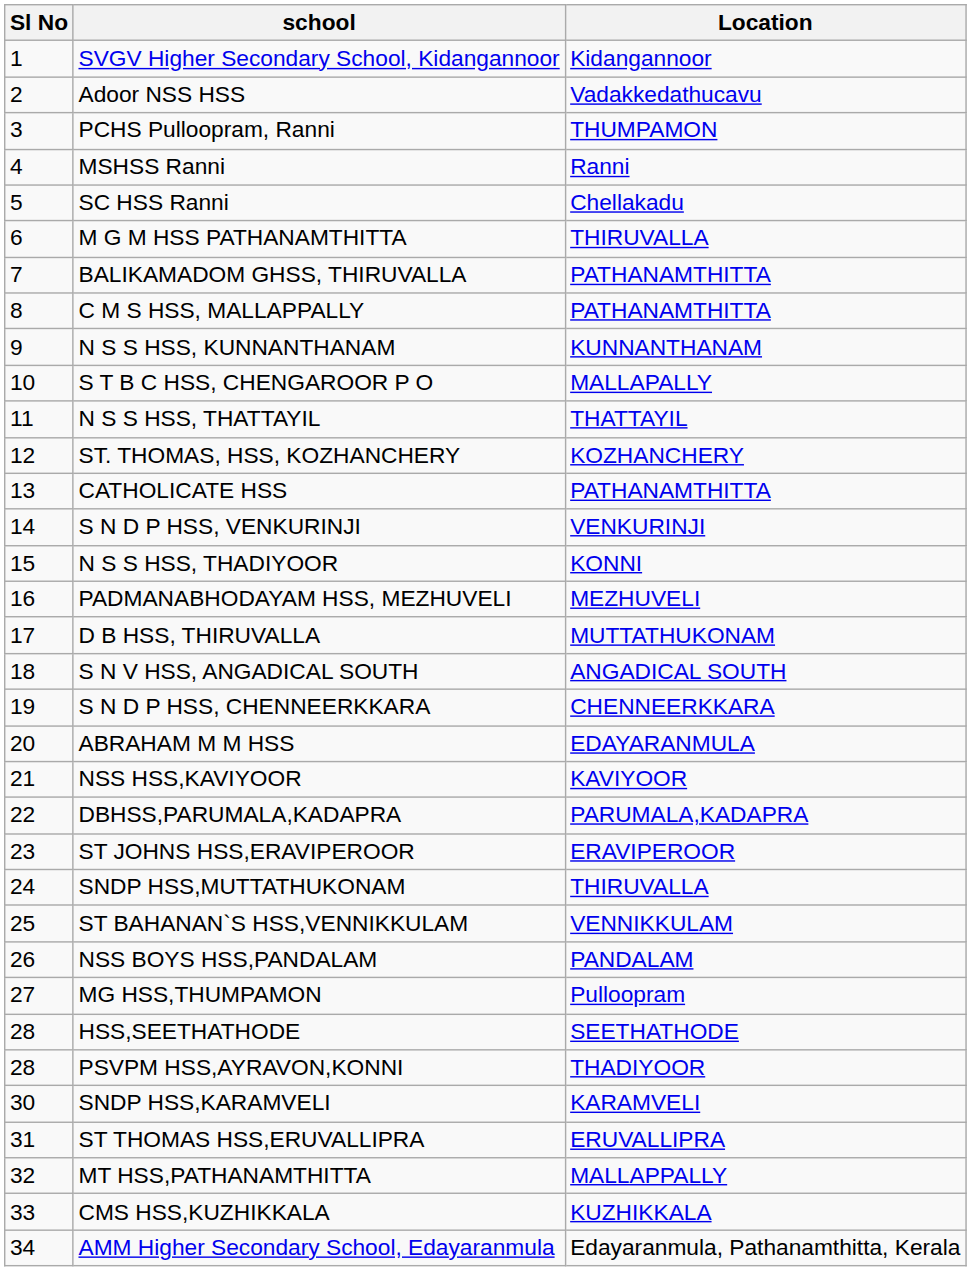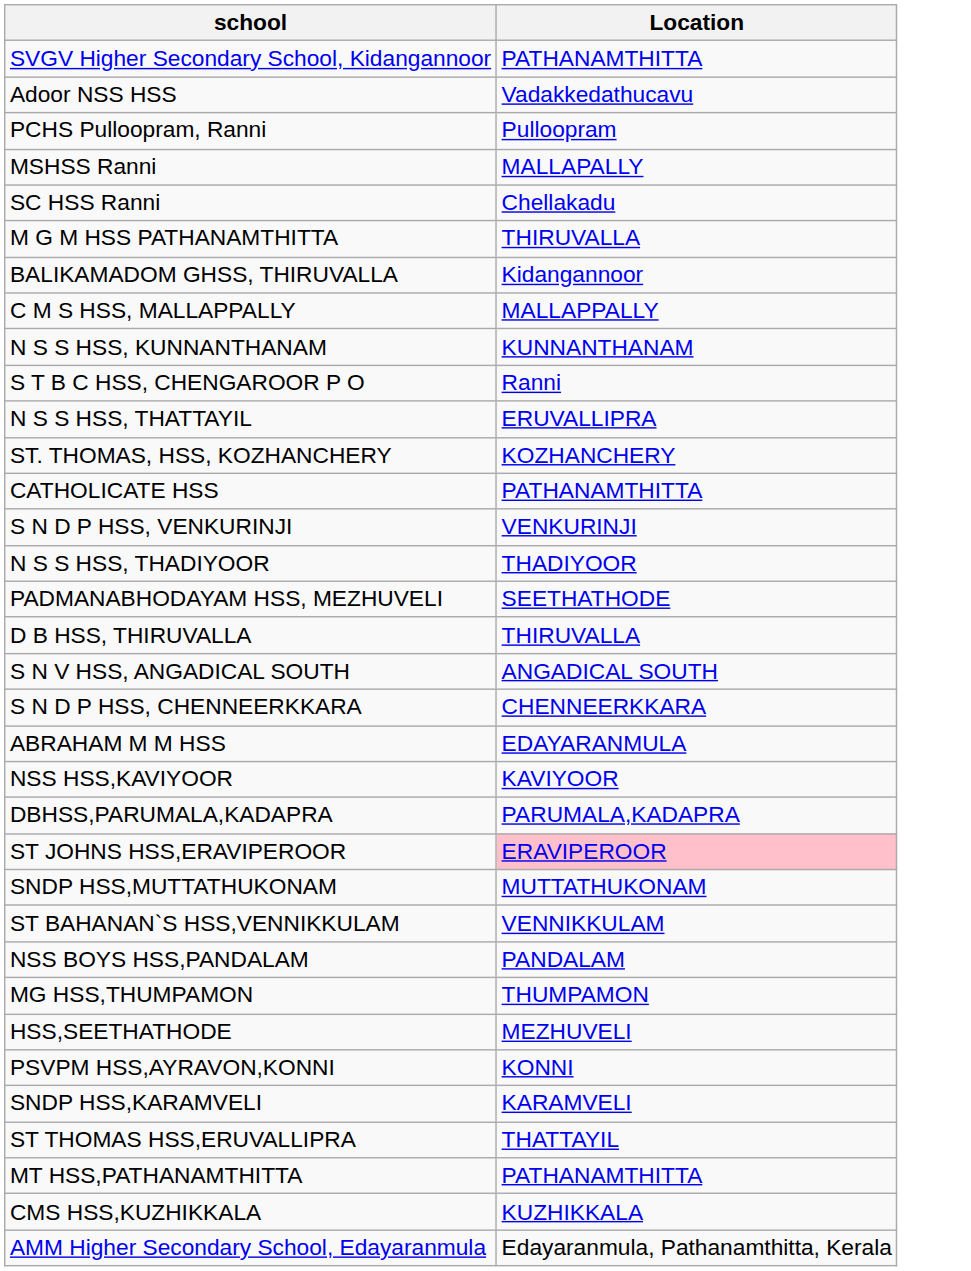 <table class="wikitable">
 <tr>
-<th>Sl No</th>
 <th>school</th>
 <th>Location</th>
 </tr>
 <tr>
-<td>1</td>
 <td><a href='#'>SVGV Higher Secondary School, Kidangannoor</a></td>
-<td><a href='#'>Kidangannoor</a></td>
+<td><a href='#'>PATHANAMTHITTA</a></td>
 </tr>
 <tr>
-<td>2</td>
 <td>Adoor NSS HSS</td>
 <td><a href='#'>Vadakkedathucavu</a></td>
 </tr>
 <tr>
-<td>3</td>
 <td>PCHS Pulloopram, Ranni</td>
-<td><a href='#'>THUMPAMON</a></td>
+<td><a href='#'>Pulloopram</a></td>
 </tr>
 <tr>
-<td>4</td>
 <td>MSHSS Ranni</td>
-<td><a href='#'>Ranni</a></td>
+<td><a href='#'>MALLAPALLY</a></td>
 </tr>
 <tr>
-<td>5</td>
 <td>SC HSS Ranni</td>
 <td><a href='#'>Chellakadu</a></td>
 </tr>
 <tr>
-<td>6</td>
 <td>M G M HSS PATHANAMTHITTA</td>
 <td><a href='#'>THIRUVALLA</a></td>
 </tr>
 <tr>
-<td>7</td>
 <td>BALIKAMADOM GHSS, THIRUVALLA</td>
-<td><a href='#'>PATHANAMTHITTA</a></td>
+<td><a href='#'>Kidangannoor</a></td>
 </tr>
 <tr>
-<td>8</td>
 <td>C M S HSS, MALLAPPALLY</td>
-<td><a href='#'>PATHANAMTHITTA</a></td>
+<td><a href='#'>MALLAPPALLY</a></td>
 </tr>
 <tr>
-<td>9</td>
 <td>N S S HSS, KUNNANTHANAM</td>
 <td><a href='#'>KUNNANTHANAM</a></td>
 </tr>
 <tr>
-<td>10</td>
 <td>S T B C HSS, CHENGAROOR P O</td>
-<td><a href='#'>MALLAPALLY</a></td>
+<td><a href='#'>Ranni</a></td>
 </tr>
 <tr>
-<td>11</td>
 <td>N S S HSS, THATTAYIL</td>
-<td><a href='#'>THATTAYIL</a></td>
+<td><a href='#'>ERUVALLIPRA</a></td>
 </tr>
 <tr>
-<td>12</td>
 <td>ST. THOMAS, HSS, KOZHANCHERY</td>
 <td><a href='#'>KOZHANCHERY</a></td>
 </tr>
 <tr>
-<td>13</td>
 <td>CATHOLICATE HSS</td>
 <td><a href='#'>PATHANAMTHITTA</a></td>
 </tr>
 <tr>
-<td>14</td>
 <td>S N D P HSS, VENKURINJI</td>
 <td><a href='#'>VENKURINJI</a></td>
 </tr>
 <tr>
-<td>15</td>
 <td>N S S HSS, THADIYOOR</td>
-<td><a href='#'>KONNI</a></td>
+<td><a href='#'>THADIYOOR</a></td>
 </tr>
 <tr>
-<td>16</td>
 <td>PADMANABHODAYAM HSS, MEZHUVELI</td>
-<td><a href='#'>MEZHUVELI</a></td>
+<td><a href='#'>SEETHATHODE</a></td>
 </tr>
 <tr>
-<td>17</td>
 <td>D B HSS, THIRUVALLA</td>
-<td><a href='#'>MUTTATHUKONAM</a></td>
+<td><a href='#'>THIRUVALLA</a></td>
 </tr>
 <tr>
-<td>18</td>
 <td>S N V HSS, ANGADICAL SOUTH</td>
 <td><a href='#'>ANGADICAL SOUTH</a></td>
 </tr>
 <tr>
-<td>19</td>
 <td>S N D P HSS, CHENNEERKKARA</td>
 <td><a href='#'>CHENNEERKKARA</a></td>
 </tr>
 <tr>
-<td>20</td>
 <td>ABRAHAM M M HSS</td>
 <td><a href='#'>EDAYARANMULA</a></td>
 </tr>
 <tr>
-<td>21</td>
 <td>NSS HSS,KAVIYOOR</td>
 <td><a href='#'>KAVIYOOR</a></td>
 </tr>
 <tr>
-<td>22</td>
 <td>DBHSS,PARUMALA,KADAPRA</td>
 <td><a href='#'>PARUMALA,KADAPRA</a></td>
 </tr>
 <tr>
-<td>23</td>
 <td>ST JOHNS HSS,ERAVIPEROOR</td>
-<td><a href='#'>ERAVIPEROOR</a></td>
+<td style="background: pink;"><a href='#'>ERAVIPEROOR</a></td>
 </tr>
 <tr>
-<td>24</td>
 <td>SNDP HSS,MUTTATHUKONAM</td>
-<td><a href='#'>THIRUVALLA</a></td>
+<td><a href='#'>MUTTATHUKONAM</a></td>
 </tr>
 <tr>
-<td>25</td>
 <td>ST BAHANAN`S HSS,VENNIKKULAM</td>
 <td><a href='#'>VENNIKKULAM</a></td>
 </tr>
 <tr>
-<td>26</td>
 <td>NSS BOYS HSS,PANDALAM</td>
 <td><a href='#'>PANDALAM</a></td>
 </tr>
 <tr>
-<td>27</td>
 <td>MG HSS,THUMPAMON</td>
-<td><a href='#'>Pulloopram</a></td>
+<td><a href='#'>THUMPAMON</a></td>
 </tr>
 <tr>
-<td>28</td>
 <td>HSS,SEETHATHODE</td>
-<td><a href='#'>SEETHATHODE</a></td>
+<td><a href='#'>MEZHUVELI</a></td>
 </tr>
 <tr>
-<td>28</td>
 <td>PSVPM HSS,AYRAVON,KONNI</td>
-<td><a href='#'>THADIYOOR</a></td>
+<td><a href='#'>KONNI</a></td>
 </tr>
 <tr>
-<td>30</td>
 <td>SNDP HSS,KARAMVELI</td>
 <td><a href='#'>KARAMVELI</a></td>
 </tr>
 <tr>
-<td>31</td>
 <td>ST THOMAS HSS,ERUVALLIPRA</td>
-<td><a href='#'>ERUVALLIPRA</a></td>
+<td><a href='#'>THATTAYIL</a></td>
 </tr>
 <tr>
-<td>32</td>
 <td>MT HSS,PATHANAMTHITTA</td>
-<td><a href='#'>MALLAPPALLY</a></td>
+<td><a href='#'>PATHANAMTHITTA</a></td>
 </tr>
 <tr>
-<td>33</td>
 <td>CMS HSS,KUZHIKKALA</td>
 <td><a href='#'>KUZHIKKALA</a></td>
 </tr>
 <tr>
-<td>34</td>
 <td><a href='#'>AMM Higher Secondary School, Edayaranmula</a></td>
 <td>Edayaranmula, Pathanamthitta, Kerala</td>
 </tr>
 </table>
